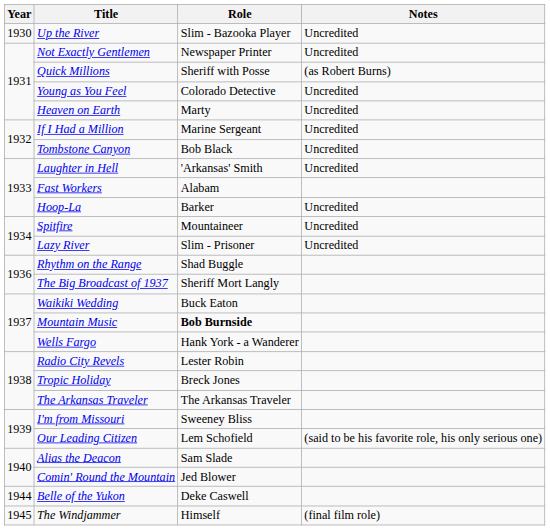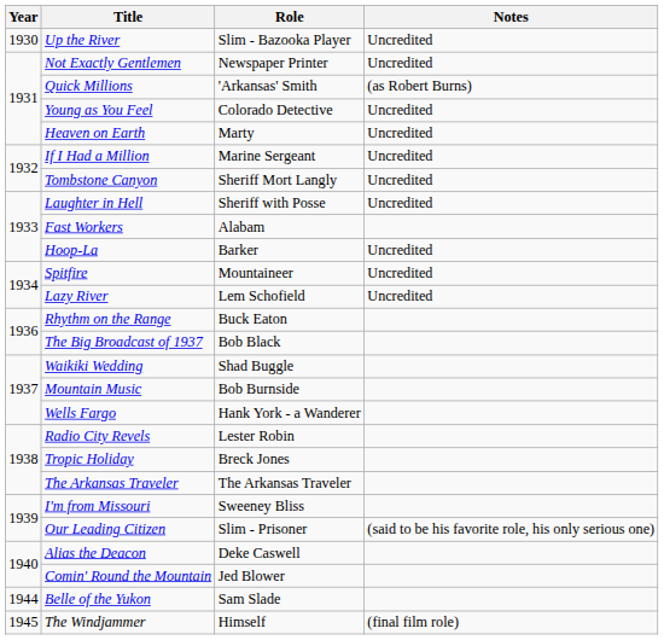 <table class="wikitable">
 <tr>
 <th>Year</th>
 <th>Title</th>
 <th>Role</th>
 <th>Notes</th>
 </tr>
 <tr>
 <td>1930</td>
 <td><em><a href='#'>Up the River</a></em></td>
 <td>Slim - Bazooka Player</td>
 <td>Uncredited</td>
 </tr>
 <tr>
 <td rowspan=4>1931</td>
 <td><em><a href='#'>Not Exactly Gentlemen</a></em></td>
 <td>Newspaper Printer</td>
 <td>Uncredited</td>
 </tr>
 <tr>
 <td><em><a href='#'>Quick Millions</a></em></td>
-<td>Sheriff with Posse</td>
+<td>'Arkansas' Smith</td>
 <td>(as Robert Burns)</td>
 </tr>
 <tr>
 <td><em><a href='#'>Young as You Feel</a></em></td>
 <td>Colorado Detective</td>
 <td>Uncredited</td>
 </tr>
 <tr>
 <td><em><a href='#'>Heaven on Earth</a></em></td>
 <td>Marty</td>
 <td>Uncredited</td>
 </tr>
 <tr>
 <td rowspan=2>1932</td>
 <td><em><a href='#'>If I Had a Million</a></em></td>
 <td>Marine Sergeant</td>
 <td>Uncredited</td>
 </tr>
 <tr>
 <td><em><a href='#'>Tombstone Canyon</a></em></td>
-<td>Bob Black</td>
+<td>Sheriff Mort Langly</td>
 <td>Uncredited</td>
 </tr>
 <tr>
 <td rowspan=3>1933</td>
 <td><em><a href='#'>Laughter in Hell</a></em></td>
-<td>'Arkansas' Smith</td>
+<td>Sheriff with Posse</td>
 <td>Uncredited</td>
 </tr>
 <tr>
 <td><em><a href='#'>Fast Workers</a></em></td>
 <td>Alabam</td>
 <td></td>
 </tr>
 <tr>
 <td><em><a href='#'>Hoop-La</a></em></td>
 <td>Barker</td>
 <td>Uncredited</td>
 </tr>
 <tr>
 <td rowspan=2>1934</td>
 <td><em><a href='#'>Spitfire</a></em></td>
 <td>Mountaineer</td>
 <td>Uncredited</td>
 </tr>
 <tr>
 <td><em><a href='#'>Lazy River</a></em></td>
-<td>Slim - Prisoner</td>
+<td>Lem Schofield</td>
 <td>Uncredited</td>
 </tr>
 <tr>
 <td rowspan=2>1936</td>
 <td><em><a href='#'>Rhythm on the Range</a></em></td>
-<td>Shad Buggle</td>
+<td>Buck Eaton</td>
 <td></td>
 </tr>
 <tr>
 <td><em><a href='#'>The Big Broadcast of 1937</a></em></td>
-<td>Sheriff Mort Langly</td>
+<td>Bob Black</td>
 <td></td>
 </tr>
 <tr>
 <td rowspan=3>1937</td>
 <td><em><a href='#'>Waikiki Wedding</a></em></td>
-<td>Buck Eaton</td>
+<td>Shad Buggle</td>
 <td></td>
 </tr>
 <tr>
 <td><em><a href='#'>Mountain Music</a></em></td>
-<td><strong>Bob Burnside</strong></td>
+<td>Bob Burnside</td>
 <td></td>
 </tr>
 <tr>
 <td><em><a href='#'>Wells Fargo</a></em></td>
 <td>Hank York - a Wanderer</td>
 <td></td>
 </tr>
 <tr>
 <td rowspan=3>1938</td>
 <td><em><a href='#'>Radio City Revels</a></em></td>
 <td>Lester Robin</td>
 <td></td>
 </tr>
 <tr>
 <td><em><a href='#'>Tropic Holiday</a></em></td>
 <td>Breck Jones</td>
 <td></td>
 </tr>
 <tr>
 <td><em><a href='#'>The Arkansas Traveler</a></em></td>
 <td>The Arkansas Traveler</td>
 <td></td>
 </tr>
 <tr>
 <td rowspan=2>1939</td>
 <td><em><a href='#'>I'm from Missouri</a></em></td>
 <td>Sweeney Bliss</td>
 <td></td>
 </tr>
 <tr>
 <td><em><a href='#'>Our Leading Citizen</a></em></td>
-<td>Lem Schofield</td>
+<td>Slim - Prisoner</td>
 <td>(said to be his favorite role, his only serious one)</td>
 </tr>
 <tr>
 <td rowspan=2>1940</td>
 <td><em><a href='#'>Alias the Deacon</a></em></td>
-<td>Sam Slade</td>
+<td>Deke Caswell</td>
 <td></td>
 </tr>
 <tr>
 <td><em><a href='#'>Comin' Round the Mountain</a></em></td>
 <td>Jed Blower</td>
 <td></td>
 </tr>
 <tr>
 <td>1944</td>
 <td><em><a href='#'>Belle of the Yukon</a></em></td>
-<td>Deke Caswell</td>
+<td>Sam Slade</td>
 <td></td>
 </tr>
 <tr>
 <td>1945</td>
 <td><em>The Windjammer</em></td>
 <td>Himself</td>
 <td>(final film role)</td>
 </tr>
 </table>
